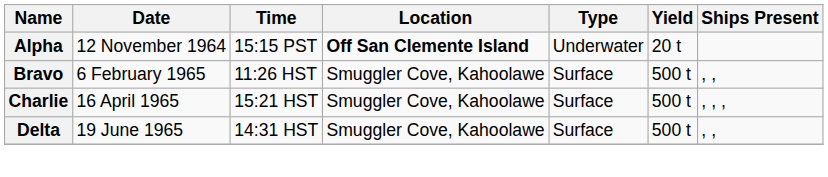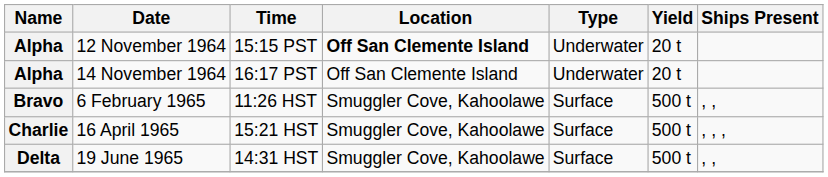 <table class="wikitable">
 <tr>
 <th>Name</th>
 <th>Date</th>
 <th>Time</th>
 <th>Location</th>
 <th>Type</th>
 <th>Yield</th>
 <th>Ships Present</th>
 </tr>
 <tr>
 <th>Alpha</th>
 <td>12 November 1964</td>
 <td>15:15 PST</td>
 <td><strong>Off San Clemente Island</strong></td>
+<td>Underwater</td>
+<td>20 t</td>
+<td></td>
+</tr>
+<tr>
+<th>Alpha</th>
+<td>14 November 1964</td>
+<td>16:17 PST</td>
+<td>Off San Clemente Island</td>
 <td>Underwater</td>
 <td>20 t</td>
 <td></td>
 </tr>
 <tr>
 <th>Bravo</th>
 <td>6 February 1965</td>
 <td>11:26 HST</td>
 <td>Smuggler Cove, Kahoolawe</td>
 <td>Surface</td>
 <td>500 t</td>
 <td>, , </td>
 </tr>
 <tr>
 <th>Charlie</th>
 <td>16 April 1965</td>
 <td>15:21 HST</td>
 <td>Smuggler Cove, Kahoolawe</td>
 <td>Surface</td>
 <td>500 t</td>
 <td>, , , </td>
 </tr>
 <tr>
 <th>Delta</th>
 <td>19 June 1965</td>
 <td>14:31 HST</td>
 <td>Smuggler Cove, Kahoolawe</td>
 <td>Surface</td>
 <td>500 t</td>
 <td>, , </td>
 </tr>
 <tr>
 </tr>
 </table>
